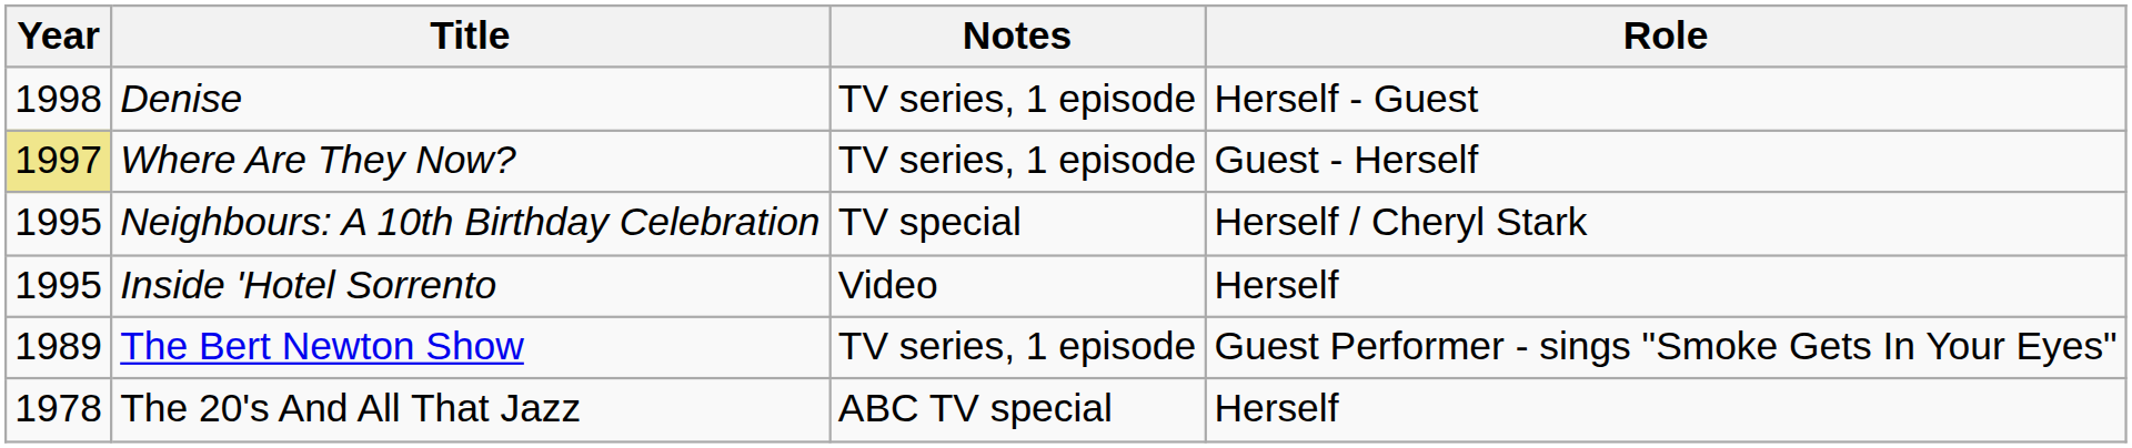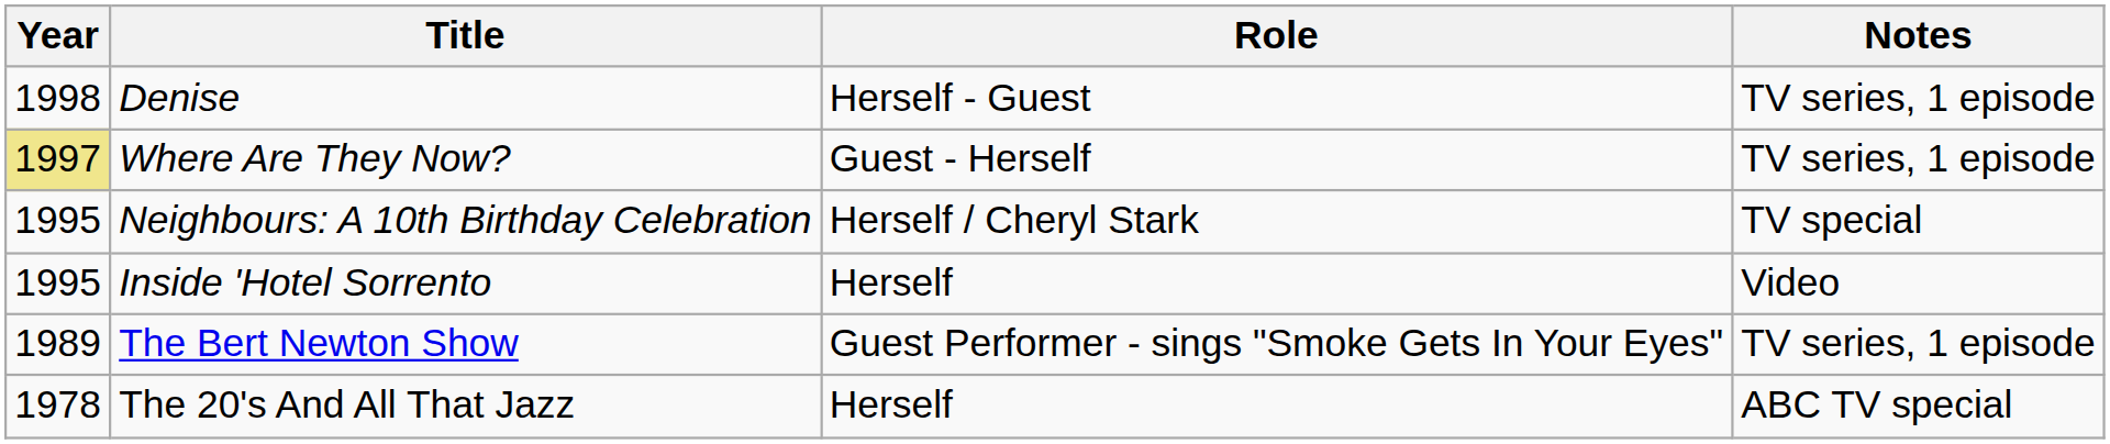 <table class="wikitable">
 <tr>
 <th>Year</th>
 <th>Title</th>
+<th>Role</th>
 <th>Notes</th>
-<th>Role</th>
 </tr>
 <tr>
 <td>1998</td>
 <td><em>Denise</em></td>
+<td>Herself - Guest</td>
 <td>TV series, 1 episode</td>
-<td>Herself - Guest</td>
 </tr>
 <tr>
 <td style="background: khaki;">1997</td>
 <td><em>Where Are They Now?</em></td>
+<td>Guest - Herself</td>
 <td>TV series, 1 episode</td>
-<td>Guest - Herself</td>
 </tr>
 <tr>
 <td>1995</td>
 <td><em>Neighbours: A 10th Birthday Celebration</em></td>
+<td>Herself / Cheryl Stark</td>
 <td>TV special</td>
-<td>Herself / Cheryl Stark</td>
 </tr>
 <tr>
 <td>1995</td>
 <td><em>Inside 'Hotel Sorrento<strong></td>
+<td>Herself</td>
 <td>Video</td>
-<td>Herself</td>
 </tr>
 <tr>
 <td>1989</td>
 <td></em><a href='#'>The Bert Newton Show</a><em></td>
+<td>Guest Performer - sings "Smoke Gets In Your Eyes"</td>
 <td>TV series, 1 episode</td>
-<td>Guest Performer - sings "Smoke Gets In Your Eyes"</td>
 </tr>
 <tr>
 <td>1978</td>
 <td></em>The 20's And All That Jazz<em></td>
+<td>Herself</td>
 <td>ABC TV special</td>
-<td>Herself</td>
 </tr>
 </table>
